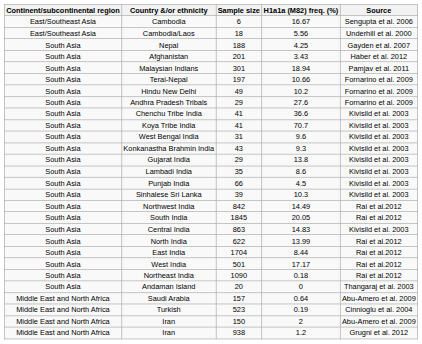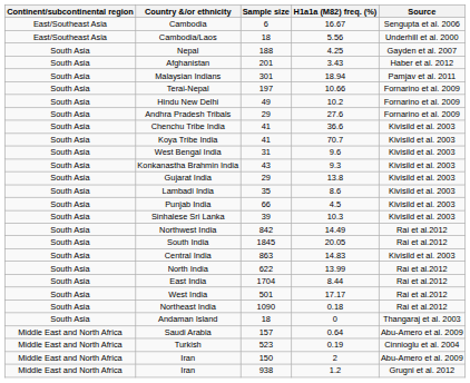 <table class="wikitable sortable" style="text-align:center; font-size: 70%"; border="1">
 <tr>
 <th>Continent/subcontinental region</th>
 <th>Country &/or ethnicity</th>
 <th>Sample size</th>
 <th>H1a1a (M82) freq. (%)</th>
 <th>Source</th>
 </tr>
 <tr>
 <td>East/Southeast Asia</td>
 <td>Cambodia</td>
 <td>6</td>
 <td>16.67</td>
 <td>Sengupta et al. 2006</td>
 </tr>
 <tr>
 <td>East/Southeast Asia</td>
 <td>Cambodia/Laos</td>
 <td>18</td>
 <td>5.56</td>
 <td>Underhill et al. 2000</td>
 </tr>
 <tr>
 <td>South Asia</td>
 <td>Nepal</td>
 <td>188</td>
 <td>4.25</td>
 <td>Gayden et al. 2007</td>
 </tr>
 <tr>
 <td>South Asia</td>
 <td>Afghanistan</td>
 <td>201</td>
 <td>3.43</td>
 <td>Haber et al. 2012</td>
 </tr>
 <tr>
 <td>South Asia</td>
 <td>Malaysian Indians</td>
 <td>301</td>
 <td>18.94</td>
 <td>Pamjav et al. 2011</td>
 </tr>
 <tr>
 <td>South Asia</td>
 <td>Terai-Nepal</td>
 <td>197</td>
 <td>10.66</td>
 <td>Fornarino et al. 2009</td>
 </tr>
 <tr>
 <td>South Asia</td>
 <td>Hindu New Delhi</td>
 <td>49</td>
 <td>10.2</td>
 <td>Fornarino et al. 2009</td>
 </tr>
 <tr>
 <td>South Asia</td>
 <td>Andhra Pradesh Tribals</td>
 <td>29</td>
 <td>27.6</td>
 <td>Fornarino et al. 2009</td>
 </tr>
 <tr>
 <td>South Asia</td>
 <td>Chenchu Tribe India</td>
 <td>41</td>
 <td>36.6</td>
 <td>Kivisild et al. 2003</td>
 </tr>
 <tr>
 <td>South Asia</td>
 <td>Koya Tribe India</td>
 <td>41</td>
 <td>70.7</td>
 <td>Kivisild et al. 2003</td>
 </tr>
 <tr>
 <td>South Asia</td>
 <td>West Bengal India</td>
 <td>31</td>
 <td>9.6</td>
 <td>Kivisild et al. 2003</td>
 </tr>
 <tr>
 <td>South Asia</td>
 <td>Konkanastha Brahmin India</td>
 <td>43</td>
 <td>9.3</td>
 <td>Kivisild et al. 2003</td>
 </tr>
 <tr>
 <td>South Asia</td>
 <td>Gujarat India</td>
 <td>29</td>
 <td>13.8</td>
 <td>Kivisild et al. 2003</td>
 </tr>
 <tr>
 <td>South Asia</td>
 <td>Lambadi India</td>
 <td>35</td>
 <td>8.6</td>
 <td>Kivisild et al. 2003</td>
 </tr>
 <tr>
 <td>South Asia</td>
 <td>Punjab India</td>
 <td>66</td>
 <td>4.5</td>
 <td>Kivisild et al. 2003</td>
 </tr>
 <tr>
 <td>South Asia</td>
 <td>Sinhalese Sri Lanka</td>
 <td>39</td>
 <td>10.3</td>
 <td>Kivisild et al. 2003</td>
 </tr>
 <tr>
 <td>South Asia</td>
 <td>Northwest India</td>
 <td>842</td>
 <td>14.49</td>
 <td>Rai et al.2012</td>
 </tr>
 <tr>
 <td>South Asia</td>
 <td>South India</td>
 <td>1845</td>
 <td>20.05</td>
 <td>Rai et al.2012</td>
 </tr>
 <tr>
 <td>South Asia</td>
 <td>Central India</td>
 <td>863</td>
 <td>14.83</td>
 <td>Kivisild et al. 2003</td>
 </tr>
 <tr>
 <td>South Asia</td>
 <td>North India</td>
 <td>622</td>
 <td>13.99</td>
 <td>Rai et al.2012</td>
 </tr>
 <tr>
 <td>South Asia</td>
 <td>East India</td>
 <td>1704</td>
 <td>8.44</td>
 <td>Rai et al.2012</td>
 </tr>
 <tr>
 <td>South Asia</td>
 <td>West India</td>
 <td>501</td>
 <td>17.17</td>
 <td>Rai et al.2012</td>
 </tr>
 <tr>
 <td>South Asia</td>
 <td>Northeast India</td>
 <td>1090</td>
 <td>0.18</td>
 <td>Rai et al.2012</td>
 </tr>
 <tr>
 <td>South Asia</td>
 <td>Andaman Island</td>
-<td>20</td>
+<td>18</td>
 <td>0</td>
 <td>Thangaraj et al. 2003</td>
 </tr>
 <tr>
 <td>Middle East and North Africa</td>
 <td>Saudi Arabia</td>
 <td>157</td>
 <td>0.64</td>
 <td>Abu-Amero et al. 2009</td>
 </tr>
 <tr>
 <td>Middle East and North Africa</td>
 <td>Turkish</td>
 <td>523</td>
 <td>0.19</td>
 <td>Cinnioglu et al. 2004</td>
 </tr>
 <tr>
 <td>Middle East and North Africa</td>
 <td>Iran</td>
 <td>150</td>
 <td>2</td>
 <td>Abu-Amero et al. 2009</td>
 </tr>
 <tr>
 <td>Middle East and North Africa</td>
 <td>Iran</td>
 <td>938</td>
 <td>1.2</td>
 <td>Grugni et al. 2012</td>
 </tr>
 </table>
